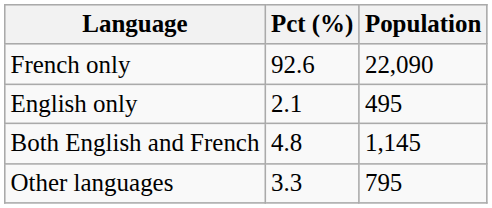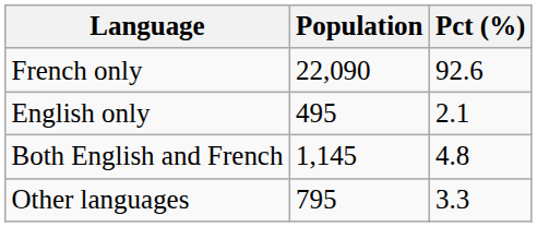 <table class="wikitable">
 <tr>
 <th>Language</th>
+<th>Population</th>
 <th>Pct (%)</th>
-<th>Population</th>
 </tr>
 <tr>
 <td>French only</td>
+<td>22,090</td>
 <td>92.6</td>
-<td>22,090</td>
 </tr>
 <tr>
 <td>English only</td>
+<td>495</td>
 <td>2.1</td>
-<td>495</td>
 </tr>
 <tr>
 <td>Both English and French</td>
+<td>1,145</td>
 <td>4.8</td>
-<td>1,145</td>
 </tr>
 <tr>
 <td>Other languages</td>
+<td>795</td>
 <td>3.3</td>
-<td>795</td>
 </tr>
 </table>
